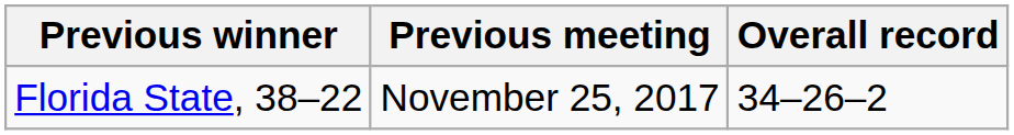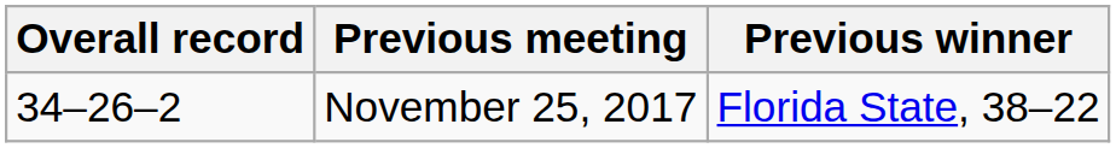 <table class="wikitable">
 <tr>
+<th>Overall record</th>
+<th>Previous meeting</th>
 <th>Previous winner</th>
-<th>Previous meeting</th>
-<th>Overall record</th>
 </tr>
 <tr>
+<td>34–26–2</td>
+<td>November 25, 2017</td>
 <td><a href='#'>Florida State</a>, 38–22</td>
-<td>November 25, 2017</td>
-<td>34–26–2</td>
 </tr>
 </table>
